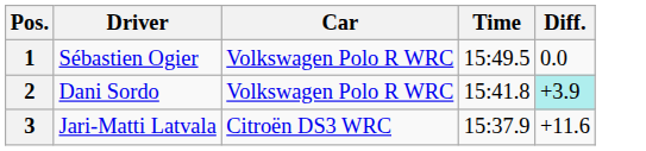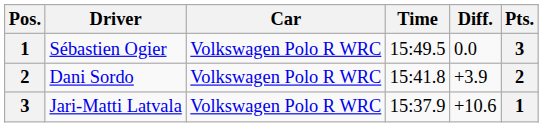 <table class="wikitable">
 <tr>
 <th>Pos.</th>
 <th>Driver</th>
 <th>Car</th>
 <th>Time</th>
 <th>Diff.</th>
+<th>Pts.</th>
 </tr>
 <tr>
 <th>1</th>
 <td> <a href='#'>Sébastien Ogier</a></td>
 <td><a href='#'>Volkswagen Polo R WRC</a></td>
 <td>15:49.5</td>
 <td>0.0</td>
+<th>3</th>
 </tr>
 <tr>
 <th>2</th>
 <td> <a href='#'>Dani Sordo</a></td>
 <td><a href='#'>Volkswagen Polo R WRC</a></td>
 <td>15:41.8</td>
-<td style="background: paleturquoise;">+3.9</td>
+<td>+3.9</td>
+<th>2</th>
 </tr>
 <tr>
 <th>3</th>
 <td> <a href='#'>Jari-Matti Latvala</a></td>
-<td><a href='#'>Citroën DS3 WRC</a></td>
+<td><a href='#'>Volkswagen Polo R WRC</a></td>
 <td>15:37.9</td>
-<td>+11.6</td>
+<td>+10.6</td>
+<th>1</th>
 </tr>
 </table>
